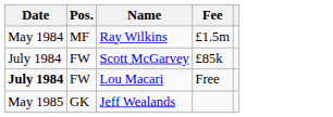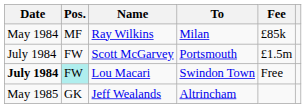 <table class="wikitable">
 <tr>
 <th>Date</th>
 <th>Pos.</th>
 <th>Name</th>
+<th>To</th>
 <th>Fee</th>
 <th></th>
 </tr>
 <tr>
 <td>May 1984</td>
 <td>MF</td>
 <td> <a href='#'>Ray Wilkins</a></td>
-<td>£1.5m</td>
+<td> <a href='#'>Milan</a></td>
+<td>£85k</td>
 <td></td>
 </tr>
 <tr>
 <td>July 1984</td>
 <td>FW</td>
 <td> <a href='#'>Scott McGarvey</a></td>
-<td>£85k</td>
+<td><a href='#'>Portsmouth</a></td>
+<td>£1.5m</td>
 <td></td>
 </tr>
 <tr>
 <td><strong>July 1984</strong></td>
-<td>FW</td>
+<td style="background: paleturquoise;">FW</td>
 <td> <a href='#'>Lou Macari</a></td>
+<td><a href='#'>Swindon Town</a></td>
 <td>Free</td>
 <td></td>
 </tr>
 <tr>
 <td>May 1985</td>
 <td>GK</td>
 <td> <a href='#'>Jeff Wealands</a></td>
+<td><a href='#'>Altrincham</a></td>
 <td></td>
 <td></td>
 </tr>
 </table>
